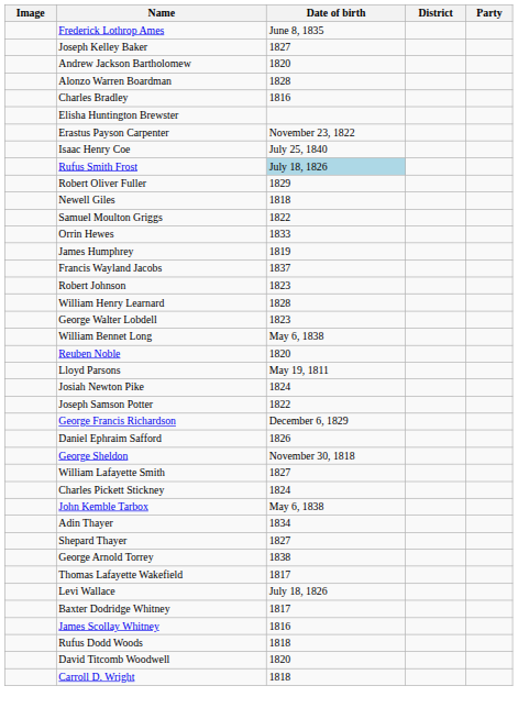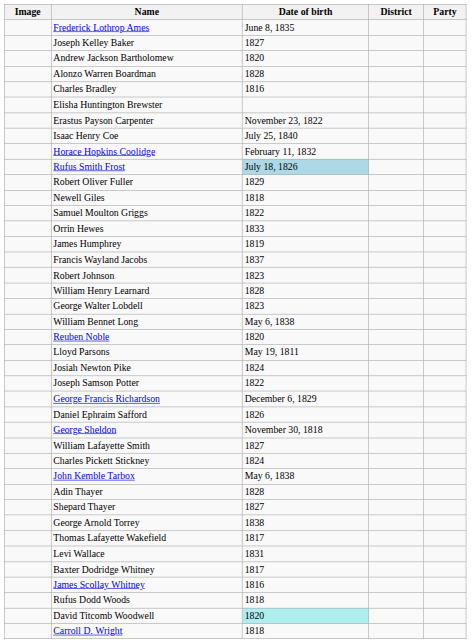 <table class='wikitable sortable' style="width:60%">
 <tr>
 <th>Image</th>
 <th>Name </th>
 <th data-sort-type=date>Date of birth </th>
 <th>District</th>
 <th>Party</th>
 </tr>
 <tr>
 <td></td>
 <td><a href='#'>Frederick Lothrop Ames</a></td>
 <td>June 8, 1835</td>
 <td></td>
 <td></td>
 </tr>
 <tr>
 <td></td>
 <td>Joseph Kelley Baker</td>
 <td>1827</td>
 <td></td>
 <td></td>
 </tr>
 <tr>
 <td></td>
 <td>Andrew Jackson Bartholomew</td>
 <td>1820</td>
 <td></td>
 <td></td>
 </tr>
 <tr>
 <td></td>
 <td>Alonzo Warren Boardman</td>
 <td>1828</td>
 <td></td>
 <td></td>
 </tr>
 <tr>
 <td></td>
 <td>Charles Bradley</td>
 <td>1816</td>
 <td></td>
 <td></td>
 </tr>
 <tr>
 <td></td>
 <td>Elisha Huntington Brewster</td>
 <td></td>
 <td></td>
 <td></td>
 </tr>
 <tr>
 <td></td>
 <td>Erastus Payson Carpenter</td>
 <td>November 23, 1822</td>
 <td></td>
 <td></td>
 </tr>
 <tr>
 <td></td>
 <td>Isaac Henry Coe</td>
 <td>July 25, 1840</td>
+<td></td>
+<td></td>
+</tr>
+<tr>
+<td></td>
+<td><a href='#'>Horace Hopkins Coolidge</a></td>
+<td>February 11, 1832</td>
 <td></td>
 <td></td>
 </tr>
 <tr>
 <td></td>
 <td><a href='#'>Rufus Smith Frost</a></td>
 <td style="background: lightblue;">July 18, 1826</td>
 <td></td>
 <td></td>
 </tr>
 <tr>
 <td></td>
 <td>Robert Oliver Fuller</td>
 <td>1829</td>
 <td></td>
 <td></td>
 </tr>
 <tr>
 <td></td>
 <td>Newell Giles</td>
 <td>1818</td>
 <td></td>
 <td></td>
 </tr>
 <tr>
 <td></td>
 <td>Samuel Moulton Griggs</td>
 <td>1822</td>
 <td></td>
 <td></td>
 </tr>
 <tr>
 <td></td>
 <td>Orrin Hewes</td>
 <td>1833</td>
 <td></td>
 <td></td>
 </tr>
 <tr>
 <td></td>
 <td>James Humphrey</td>
 <td>1819</td>
 <td></td>
 <td></td>
 </tr>
 <tr>
 <td></td>
 <td>Francis Wayland Jacobs</td>
 <td>1837</td>
 <td></td>
 <td></td>
 </tr>
 <tr>
 <td></td>
 <td>Robert Johnson</td>
 <td>1823</td>
 <td></td>
 <td></td>
 </tr>
 <tr>
 <td></td>
 <td>William Henry Learnard</td>
 <td>1828</td>
 <td></td>
 <td></td>
 </tr>
 <tr>
 <td></td>
 <td>George Walter Lobdell</td>
 <td>1823</td>
 <td></td>
 <td></td>
 </tr>
 <tr>
 <td></td>
 <td>William Bennet Long</td>
 <td>May 6, 1838</td>
 <td></td>
 <td></td>
 </tr>
 <tr>
 <td></td>
 <td><a href='#'>Reuben Noble</a></td>
 <td>1820</td>
 <td></td>
 <td></td>
 </tr>
 <tr>
 <td></td>
 <td>Lloyd Parsons</td>
 <td>May 19, 1811</td>
 <td></td>
 <td></td>
 </tr>
 <tr>
 <td></td>
 <td>Josiah Newton Pike</td>
 <td>1824</td>
 <td></td>
 <td></td>
 </tr>
 <tr>
 <td></td>
 <td>Joseph Samson Potter</td>
 <td>1822</td>
 <td></td>
 <td></td>
 </tr>
 <tr>
 <td></td>
 <td><a href='#'>George Francis Richardson</a></td>
 <td>December 6, 1829</td>
 <td></td>
 <td></td>
 </tr>
 <tr>
 <td></td>
 <td>Daniel Ephraim Safford</td>
 <td>1826</td>
 <td></td>
 <td></td>
 </tr>
 <tr>
 <td></td>
 <td><a href='#'>George Sheldon</a></td>
 <td>November 30, 1818</td>
 <td></td>
 <td></td>
 </tr>
 <tr>
 <td></td>
 <td>William Lafayette Smith</td>
 <td>1827</td>
 <td></td>
 <td></td>
 </tr>
 <tr>
 <td></td>
 <td>Charles Pickett Stickney</td>
 <td>1824</td>
 <td></td>
 <td></td>
 </tr>
 <tr>
 <td></td>
 <td><a href='#'>John Kemble Tarbox</a></td>
 <td>May 6, 1838</td>
 <td></td>
 <td></td>
 </tr>
 <tr>
 <td></td>
 <td>Adin Thayer</td>
-<td>1834</td>
+<td>1828</td>
 <td></td>
 <td></td>
 </tr>
 <tr>
 <td></td>
 <td>Shepard Thayer</td>
 <td>1827</td>
 <td></td>
 <td></td>
 </tr>
 <tr>
 <td></td>
 <td>George Arnold Torrey</td>
 <td>1838</td>
 <td></td>
 <td></td>
 </tr>
 <tr>
 <td></td>
 <td>Thomas Lafayette Wakefield</td>
 <td>1817</td>
 <td></td>
 <td></td>
 </tr>
 <tr>
 <td></td>
 <td>Levi Wallace</td>
-<td>July 18, 1826</td>
+<td>1831</td>
 <td></td>
 <td></td>
 </tr>
 <tr>
 <td></td>
 <td>Baxter Dodridge Whitney</td>
 <td>1817</td>
 <td></td>
 <td></td>
 </tr>
 <tr>
 <td></td>
 <td><a href='#'>James Scollay Whitney</a></td>
 <td>1816</td>
 <td></td>
 <td></td>
 </tr>
 <tr>
 <td></td>
 <td>Rufus Dodd Woods</td>
 <td>1818</td>
 <td></td>
 <td></td>
 </tr>
 <tr>
 <td></td>
 <td>David Titcomb Woodwell</td>
-<td>1820</td>
+<td style="background: paleturquoise;">1820</td>
 <td></td>
 <td></td>
 </tr>
 <tr>
 <td></td>
 <td><a href='#'>Carroll D. Wright</a></td>
 <td>1818</td>
 <td></td>
 <td></td>
 </tr>
 </table>
